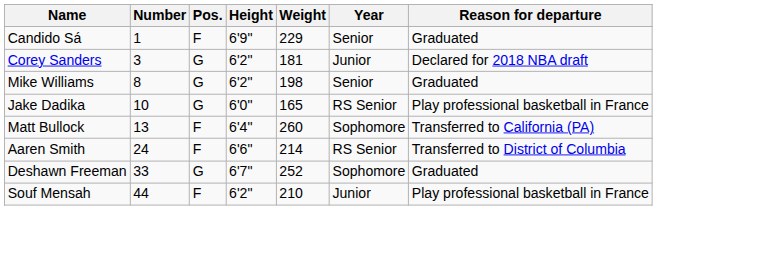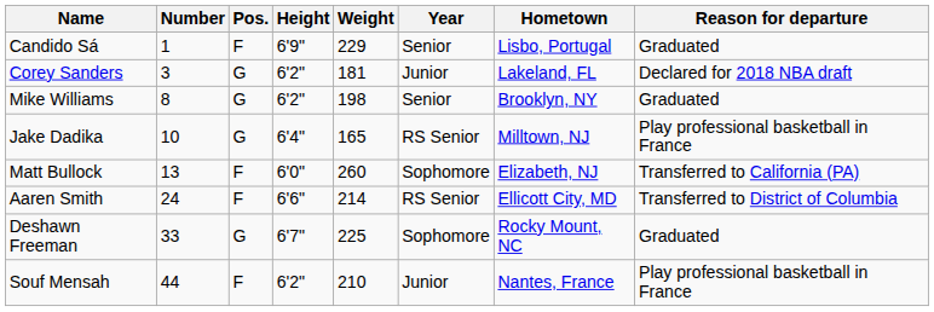 <table class="wikitable sortable" border="1">
 <tr>
 <th>Name</th>
 <th>Number</th>
 <th>Pos.</th>
 <th>Height</th>
 <th>Weight</th>
 <th>Year</th>
+<th>Hometown</th>
 <th class="unsortable">Reason for departure</th>
 </tr>
 <tr>
 <td>Candido Sá</td>
 <td>1</td>
 <td>F</td>
 <td>6'9"</td>
 <td>229</td>
 <td>Senior</td>
+<td><a href='#'>Lisbo, Portugal</a></td>
 <td>Graduated</td>
 </tr>
 <tr>
 <td><a href='#'>Corey Sanders</a></td>
 <td>3</td>
 <td>G</td>
 <td>6'2"</td>
 <td>181</td>
 <td>Junior</td>
+<td><a href='#'>Lakeland, FL</a></td>
 <td>Declared for <a href='#'>2018 NBA draft</a></td>
 </tr>
 <tr>
 <td>Mike Williams</td>
 <td>8</td>
 <td>G</td>
 <td>6'2"</td>
 <td>198</td>
 <td>Senior</td>
+<td><a href='#'>Brooklyn, NY</a></td>
 <td>Graduated</td>
 </tr>
 <tr>
 <td>Jake Dadika</td>
 <td>10</td>
 <td>G</td>
-<td>6'0"</td>
+<td>6'4"</td>
 <td>165</td>
 <td>RS Senior</td>
+<td><a href='#'>Milltown, NJ</a></td>
 <td>Play professional basketball in France</td>
 </tr>
 <tr>
 <td>Matt Bullock</td>
 <td>13</td>
 <td>F</td>
-<td>6'4"</td>
+<td>6'0"</td>
 <td>260</td>
 <td>Sophomore</td>
+<td><a href='#'>Elizabeth, NJ</a></td>
 <td>Transferred to <a href='#'>California (PA)</a></td>
 </tr>
 <tr>
 <td>Aaren Smith</td>
 <td>24</td>
 <td>F</td>
 <td>6'6"</td>
 <td>214</td>
 <td>RS Senior</td>
+<td><a href='#'>Ellicott City, MD</a></td>
 <td>Transferred to <a href='#'>District of Columbia</a></td>
 </tr>
 <tr>
 <td>Deshawn Freeman</td>
 <td>33</td>
 <td>G</td>
 <td>6'7"</td>
-<td>252</td>
+<td>225</td>
 <td>Sophomore</td>
+<td><a href='#'>Rocky Mount, NC</a></td>
 <td>Graduated</td>
 </tr>
 <tr>
 <td>Souf Mensah</td>
 <td>44</td>
 <td>F</td>
 <td>6'2"</td>
 <td>210</td>
 <td>Junior</td>
+<td><a href='#'>Nantes, France</a></td>
 <td>Play professional basketball in France</td>
 </tr>
 </table>
